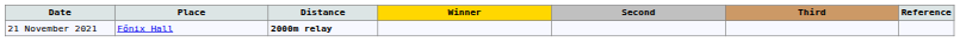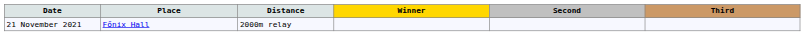 <table bgcolor="#f7f8ff" cellpadding="3" cellspacing="0" border="1" style="font-size: 95%; border: gray solid 1px; border-collapse: collapse;">
 <tr bgcolor="#cccccc" (1>
 <td width="150" align="center" bgcolor="#dce5e5"><strong>Date</strong></td>
 <td width="220" align="center" bgcolor="#dce5e5"><strong>Place</strong></td>
 <td width="150" align="center" bgcolor="#dce5e5"><strong>Distance</strong></td>
 <td align="center" bgcolor="gold" width="250"><strong>Winner</strong></td>
 <td align="center" bgcolor="silver" width="250"><strong>Second</strong></td>
 <td width="250" align="center" bgcolor="#cc9966"><strong>Third</strong></td>
-<td width="30" align="center" bgcolor="#dce5e5"><strong>Reference</strong></td>
 </tr>
 <tr align="left">
 <td>21 November 2021</td>
 <td><a href='#'>Főnix Hall</a></td>
-<td><strong>2000m relay</strong></td>
-<td></td>
+<td>2000m relay</td>
 <td></td>
 <td></td>
 <td></td>
 </tr>
 </table>
